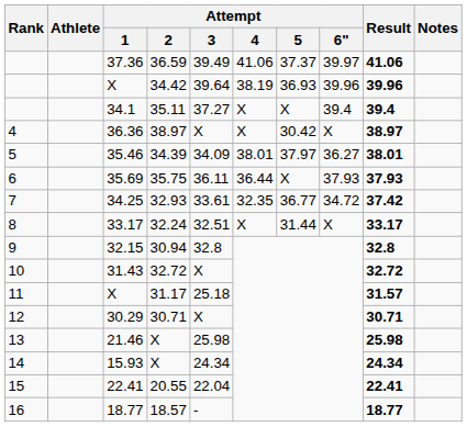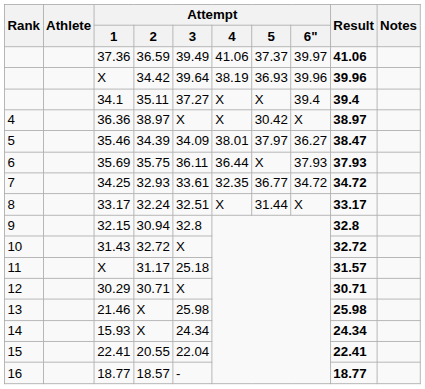 <table class='wikitable'>
 <tr>
 <th rowspan=2>Rank</th>
 <th rowspan=2>Athlete</th>
 <th colspan=6>Attempt</th>
 <th rowspan=2>Result</th>
 <th rowspan=2>Notes</th>
 </tr>
 <tr>
 <th>1</th>
 <th>2</th>
 <th>3</th>
 <th>4</th>
 <th>5</th>
 <th>6"</th>
 </tr>
 <tr>
 <td></td>
 <td align=left></td>
 <td>37.36</td>
 <td>36.59</td>
 <td>39.49</td>
 <td>41.06</td>
 <td>37.37</td>
 <td>39.97</td>
 <td><strong> 41.06 </strong></td>
 <td></td>
 </tr>
 <tr>
 <td></td>
 <td align=left></td>
 <td>X</td>
 <td>34.42</td>
 <td>39.64</td>
 <td>38.19</td>
 <td>36.93</td>
 <td>39.96</td>
 <td><strong> 39.96 </strong></td>
 <td></td>
 </tr>
 <tr>
 <td></td>
 <td align=left></td>
 <td>34.1</td>
 <td>35.11</td>
 <td>37.27</td>
 <td>X</td>
 <td>X</td>
 <td>39.4</td>
 <td><strong> 39.4 </strong></td>
 <td></td>
 </tr>
 <tr>
 <td>4</td>
 <td align=left></td>
 <td>36.36</td>
 <td>38.97</td>
 <td>X</td>
 <td>X</td>
 <td>30.42</td>
 <td>X</td>
 <td><strong> 38.97 </strong></td>
 <td></td>
 </tr>
 <tr>
 <td>5</td>
 <td align=left></td>
 <td>35.46</td>
 <td>34.39</td>
 <td>34.09</td>
 <td>38.01</td>
 <td>37.97</td>
 <td>36.27</td>
-<td><strong> 38.01 </strong></td>
+<td><strong> 38.47 </strong></td>
 <td></td>
 </tr>
 <tr>
 <td>6</td>
 <td align=left></td>
 <td>35.69</td>
 <td>35.75</td>
 <td>36.11</td>
 <td>36.44</td>
 <td>X</td>
 <td>37.93</td>
 <td><strong> 37.93 </strong></td>
 <td></td>
 </tr>
 <tr>
 <td>7</td>
 <td align=left></td>
 <td>34.25</td>
 <td>32.93</td>
 <td>33.61</td>
 <td>32.35</td>
 <td>36.77</td>
 <td>34.72</td>
-<td><strong> 37.42 </strong></td>
+<td><strong> 34.72 </strong></td>
 <td></td>
 </tr>
 <tr>
 <td>8</td>
 <td align=left></td>
 <td>33.17</td>
 <td>32.24</td>
 <td>32.51</td>
 <td>X</td>
 <td>31.44</td>
 <td>X</td>
 <td><strong> 33.17 </strong></td>
 <td></td>
 </tr>
 <tr>
 <td>9</td>
 <td align=left></td>
 <td>32.15</td>
 <td>30.94</td>
 <td>32.8</td>
 <td colspan="3" rowspan="8"></td>
 <td><strong> 32.8 </strong></td>
 <td></td>
 </tr>
 <tr>
 <td>10</td>
 <td align=left></td>
 <td>31.43</td>
 <td>32.72</td>
 <td>X</td>
 <td><strong> 32.72 </strong></td>
 <td></td>
 </tr>
 <tr>
 <td>11</td>
 <td align=left></td>
 <td>X</td>
 <td>31.17</td>
 <td>25.18</td>
 <td><strong> 31.57 </strong></td>
 <td></td>
 </tr>
 <tr>
 <td>12</td>
 <td align=left></td>
 <td>30.29</td>
 <td>30.71</td>
 <td>X</td>
 <td><strong> 30.71 </strong></td>
 <td></td>
 </tr>
 <tr>
 <td>13</td>
 <td align=left></td>
 <td>21.46</td>
 <td>X</td>
 <td>25.98</td>
 <td><strong> 25.98 </strong></td>
 <td></td>
 </tr>
 <tr>
 <td>14</td>
 <td align=left></td>
 <td>15.93</td>
 <td>X</td>
 <td>24.34</td>
 <td><strong> 24.34 </strong></td>
 <td></td>
 </tr>
 <tr>
 <td>15</td>
 <td align=left></td>
 <td>22.41</td>
 <td>20.55</td>
 <td>22.04</td>
 <td><strong> 22.41 </strong></td>
 <td></td>
 </tr>
 <tr>
 <td>16</td>
 <td align=left></td>
 <td>18.77</td>
 <td>18.57</td>
 <td>-</td>
 <td><strong> 18.77 </strong></td>
 <td></td>
 </tr>
 </table>
